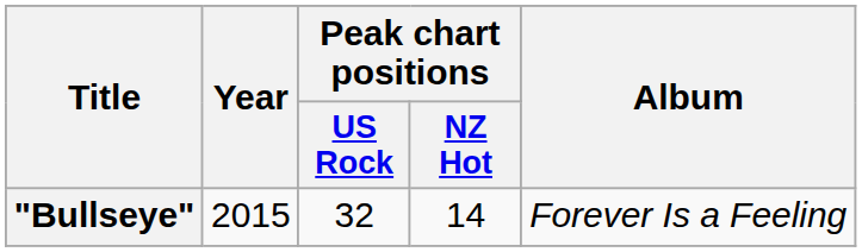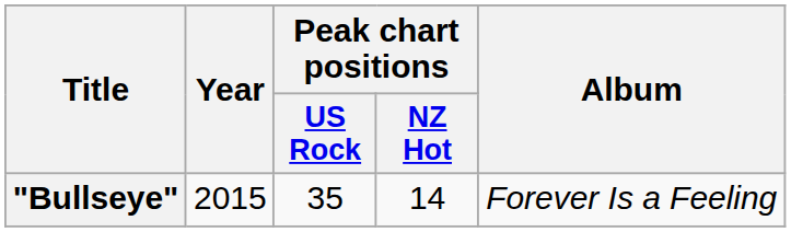 <table class="wikitable plainrowheaders" style="text-align:center;">
 <tr>
 <th scope="col" rowspan="2">Title</th>
 <th scope="col" rowspan="2">Year</th>
 <th scope="col" colspan="2">Peak chart positions</th>
 <th scope="col" rowspan="2">Album</th>
 </tr>
 <tr>
 <th scope="col" style="width:3em;font-size:90%;"><a href='#'>US<br>Rock</a><br></th>
 <th scope="col" style="width:3em;font-size:90%;"><a href='#'>NZ<br>Hot</a><br></th>
 </tr>
 <tr>
 <th scope="row">"Bullseye"<br></th>
 <td>2015</td>
-<td>32</td>
+<td>35</td>
 <td>14</td>
 <td><em>Forever Is a Feeling</em></td>
 </tr>
 </table>
